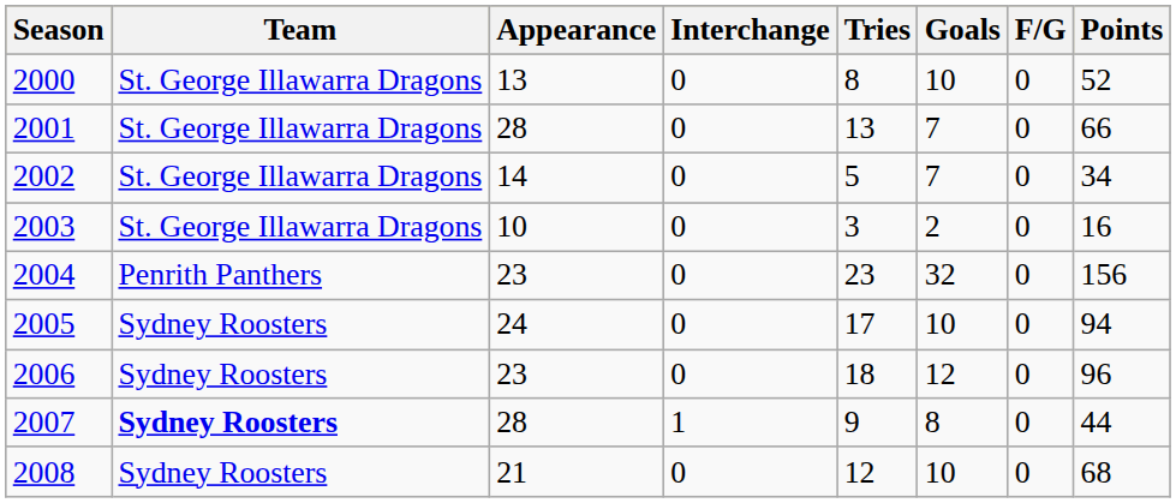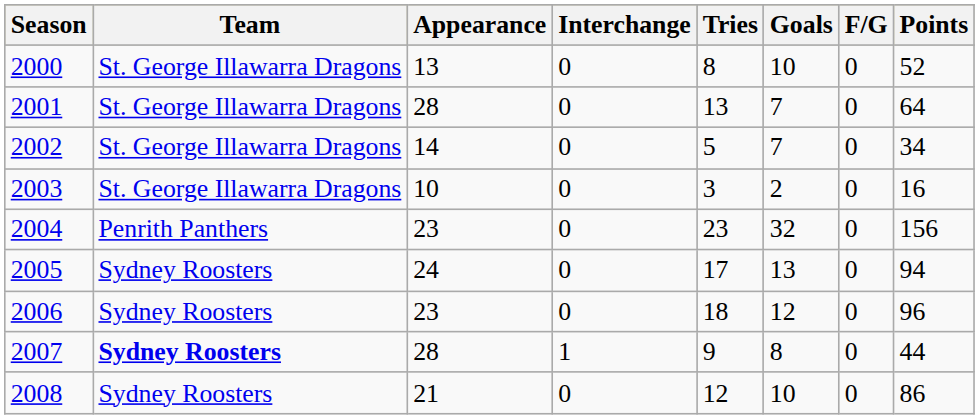 <table class="wikitable sortable">
 <tr bgcolor=#bdb76b>
 <th>Season</th>
 <th>Team</th>
 <th>Appearance</th>
 <th>Interchange</th>
 <th>Tries</th>
 <th>Goals</th>
 <th>F/G</th>
 <th>Points</th>
 </tr>
 <tr>
 <td><a href='#'>2000</a></td>
 <td> <a href='#'>St. George Illawarra Dragons</a></td>
 <td>13</td>
 <td>0</td>
 <td>8</td>
 <td>10</td>
 <td>0</td>
 <td>52</td>
 </tr>
 <tr>
 <td><a href='#'>2001</a></td>
 <td> <a href='#'>St. George Illawarra Dragons</a></td>
 <td>28</td>
 <td>0</td>
 <td>13</td>
 <td>7</td>
 <td>0</td>
-<td>66</td>
+<td>64</td>
 </tr>
 <tr>
 <td><a href='#'>2002</a></td>
 <td> <a href='#'>St. George Illawarra Dragons</a></td>
 <td>14</td>
 <td>0</td>
 <td>5</td>
 <td>7</td>
 <td>0</td>
 <td>34</td>
 </tr>
 <tr>
 <td><a href='#'>2003</a></td>
 <td> <a href='#'>St. George Illawarra Dragons</a></td>
 <td>10</td>
 <td>0</td>
 <td>3</td>
 <td>2</td>
 <td>0</td>
 <td>16</td>
 </tr>
 <tr>
 <td><a href='#'>2004</a></td>
 <td> <a href='#'>Penrith Panthers</a></td>
 <td>23</td>
 <td>0</td>
 <td>23</td>
 <td>32</td>
 <td>0</td>
 <td>156</td>
 </tr>
 <tr>
 <td><a href='#'>2005</a></td>
 <td> <a href='#'>Sydney Roosters</a></td>
 <td>24</td>
 <td>0</td>
 <td>17</td>
-<td>10</td>
+<td>13</td>
 <td>0</td>
 <td>94</td>
 </tr>
 <tr>
 <td><a href='#'>2006</a></td>
 <td> <a href='#'>Sydney Roosters</a></td>
 <td>23</td>
 <td>0</td>
 <td>18</td>
 <td>12</td>
 <td>0</td>
 <td>96</td>
 </tr>
 <tr>
 <td><a href='#'>2007</a></td>
 <td><strong> <a href='#'>Sydney Roosters</a></strong></td>
 <td>28</td>
 <td>1</td>
 <td>9</td>
 <td>8</td>
 <td>0</td>
 <td>44</td>
 </tr>
 <tr>
 <td><a href='#'>2008</a></td>
 <td> <a href='#'>Sydney Roosters</a></td>
 <td>21</td>
 <td>0</td>
 <td>12</td>
 <td>10</td>
 <td>0</td>
-<td>68</td>
+<td>86</td>
 </tr>
 </table>
